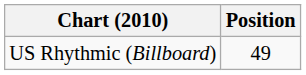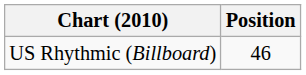 <table class="wikitable">
 <tr>
 <th>Chart (2010)</th>
 <th>Position</th>
 </tr>
 <tr>
 <td>US Rhythmic (<em>Billboard</em>)</td>
-<td style="text-align:center;">49</td>
+<td style="text-align:center;">46</td>
 </tr>
 </table>
